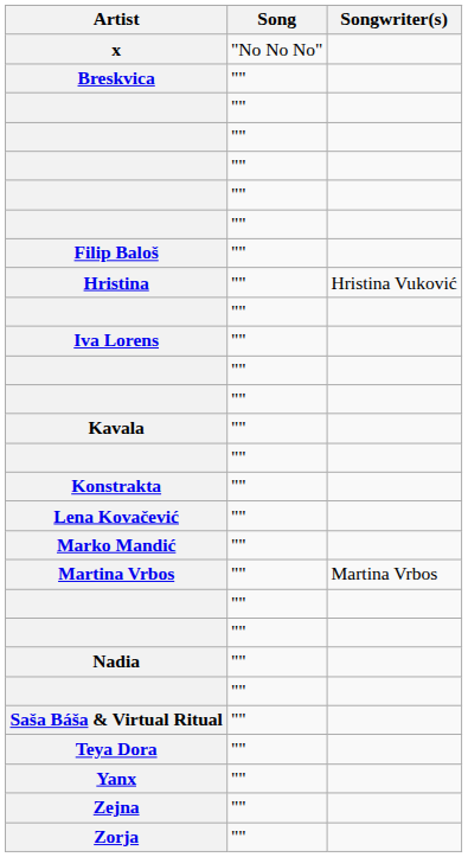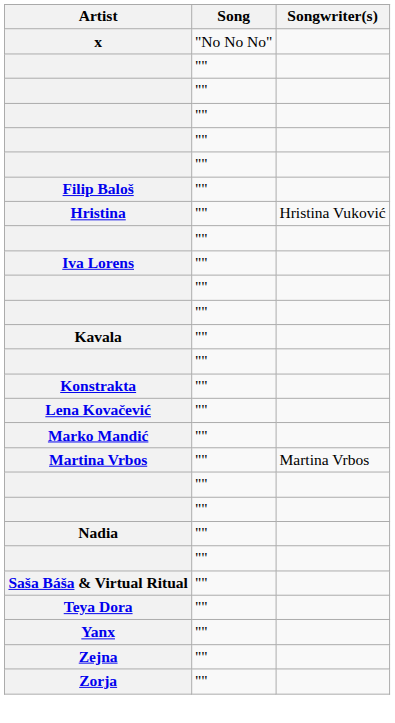 <table class="wikitable sortable plainrowheaders" style="margin: 1em auto 1em auto;">
 <tr>
 </tr>
 <tr>
 <th>Artist</th>
 <th>Song</th>
 <th class="unsortable">Songwriter(s)</th>
 </tr>
 <tr>
 <th scope="row"> x </th>
 <td>"No No No"</td>
-<td></td>
-</tr>
-<tr>
-<th scope="row"><a href='#'>Breskvica</a></th>
-<td>"" </td>
 <td></td>
 </tr>
 <tr>
 <th scope="row"></th>
 <td>"" </td>
 <td></td>
 </tr>
 <tr>
 <th scope="row"></th>
 <td>"" </td>
 <td></td>
 </tr>
 <tr>
 <th scope="row"></th>
 <td>"" </td>
 <td></td>
 </tr>
 <tr>
 <th scope="row"></th>
 <td>"" </td>
 <td></td>
 </tr>
 <tr>
 <th scope="row"></th>
 <td>"" </td>
 <td></td>
 </tr>
 <tr>
 <th scope="row"><a href='#'>Filip Baloš</a></th>
 <td>"" </td>
 <td></td>
 </tr>
 <tr>
 <th scope="row"><a href='#'>Hristina</a></th>
 <td>"" </td>
 <td>Hristina Vuković</td>
 </tr>
 <tr>
 <th scope="row"></th>
 <td>"" </td>
 <td></td>
 </tr>
 <tr>
 <th scope="row"><a href='#'>Iva Lorens</a></th>
 <td>"" </td>
 <td></td>
 </tr>
 <tr>
 <th scope="row"></th>
 <td>"" </td>
 <td></td>
 </tr>
 <tr>
 <th scope="row"></th>
 <td>"" </td>
 <td></td>
 </tr>
 <tr>
 <th scope="row">Kavala</th>
 <td>"" </td>
 <td></td>
 </tr>
 <tr>
 <th scope="row"></th>
 <td>"" </td>
 <td></td>
 </tr>
 <tr>
 <th scope="row"><a href='#'>Konstrakta</a></th>
 <td>"" </td>
 <td></td>
 </tr>
 <tr>
 <th scope="row"><a href='#'>Lena Kovačević</a></th>
 <td>"" </td>
 <td></td>
 </tr>
 <tr>
 <th scope="row"><a href='#'>Marko Mandić</a></th>
 <td>"" </td>
 <td></td>
 </tr>
 <tr>
 <th scope="row"><a href='#'>Martina Vrbos</a></th>
 <td>""</td>
 <td>Martina Vrbos</td>
 </tr>
 <tr>
 <th scope="row"></th>
 <td>"" </td>
 <td></td>
 </tr>
 <tr>
 <th scope="row"></th>
 <td>"" </td>
 <td></td>
 </tr>
 <tr>
 <th scope="row">Nadia</th>
 <td>"" </td>
 <td></td>
 </tr>
 <tr>
 <th scope="row"></th>
 <td>"" </td>
 <td></td>
 </tr>
 <tr>
 <th scope="row"><a href='#'>Saša Báša</a> & Virtual Ritual</th>
 <td>"" </td>
 <td></td>
 </tr>
 <tr>
 <th scope="row"><a href='#'>Teya Dora</a></th>
 <td>"" </td>
 <td></td>
 </tr>
 <tr>
 <th scope="row"><a href='#'>Yanx</a></th>
 <td>"" </td>
 <td></td>
 </tr>
 <tr>
 <th scope="row"><a href='#'>Zejna</a></th>
 <td>"" </td>
 <td></td>
 </tr>
 <tr>
 <th scope="row"><a href='#'>Zorja</a></th>
 <td>"" </td>
 <td></td>
 </tr>
 </table>
